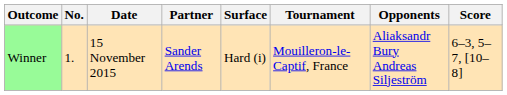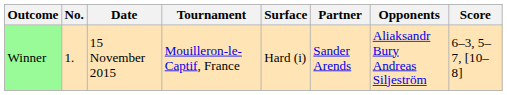 <table class=wikitable>
 <tr>
 <th>Outcome</th>
 <th>No.</th>
 <th>Date</th>
+<th>Tournament</th>
+<th>Surface</th>
 <th>Partner</th>
-<th>Surface</th>
-<th>Tournament</th>
 <th>Opponents</th>
 <th>Score</th>
 </tr>
 <tr bgcolor=moccasin>
 <td style="background:#98FB98">Winner</td>
 <td>1.</td>
 <td>15 November 2015</td>
+<td><a href='#'>Mouilleron-le-Captif</a>, France</td>
+<td>Hard (i)</td>
 <td> <a href='#'>Sander Arends</a></td>
-<td>Hard (i)</td>
-<td><a href='#'>Mouilleron-le-Captif</a>, France</td>
 <td> <a href='#'>Aliaksandr Bury</a><br> <a href='#'>Andreas Siljeström</a></td>
 <td>6–3, 5–7, [10–8]</td>
 </tr>
 </table>
